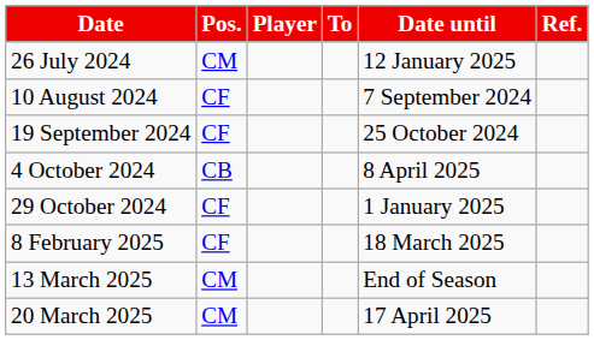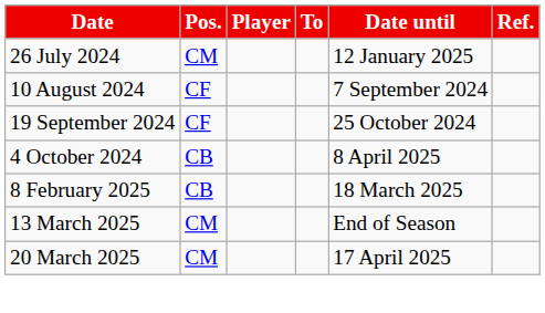 <table class="wikitable plainrowheaders sortable">
 <tr>
 <th style="background:#E00; color:white;">Date</th>
 <th style="background:#E00; color:white;">Pos.</th>
 <th style="background:#E00; color:white;">Player</th>
 <th style="background:#E00; color:white;">To</th>
 <th style="background:#E00; color:white;">Date until</th>
 <th style="background:#E00; color:white;">Ref.</th>
 </tr>
 <tr>
 <td>26 July 2024</td>
 <td><a href='#'>CM</a></td>
 <td></td>
 <td></td>
 <td>12 January 2025</td>
 <td></td>
 </tr>
 <tr>
 <td>10 August 2024</td>
 <td><a href='#'>CF</a></td>
 <td></td>
 <td></td>
 <td>7 September 2024</td>
 <td></td>
 </tr>
 <tr>
 <td>19 September 2024</td>
 <td><a href='#'>CF</a></td>
 <td></td>
 <td></td>
 <td>25 October 2024</td>
 <td></td>
 </tr>
 <tr>
 <td>4 October 2024</td>
 <td><a href='#'>CB</a></td>
 <td></td>
 <td></td>
 <td>8 April 2025</td>
 <td></td>
 </tr>
 <tr>
-<td>29 October 2024</td>
-<td><a href='#'>CF</a></td>
-<td></td>
-<td></td>
-<td>1 January 2025</td>
-<td></td>
-</tr>
-<tr>
 <td>8 February 2025</td>
-<td><a href='#'>CF</a></td>
+<td><a href='#'>CB</a></td>
 <td></td>
 <td></td>
 <td>18 March 2025</td>
 <td></td>
 </tr>
 <tr>
 <td>13 March 2025</td>
 <td><a href='#'>CM</a></td>
 <td></td>
 <td></td>
 <td>End of Season</td>
 <td></td>
 </tr>
 <tr>
 <td>20 March 2025</td>
 <td><a href='#'>CM</a></td>
 <td></td>
 <td></td>
 <td>17 April 2025</td>
 <td></td>
 </tr>
 </table>
